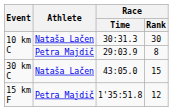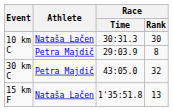 <table class="wikitable" border="1" style="font-size:90%">
 <tr>
 <th rowspan=2>Event</th>
 <th rowspan=2>Athlete</th>
 <th colspan=2>Race</th>
 </tr>
 <tr>
 <th>Time</th>
 <th>Rank</th>
 </tr>
 <tr>
 <td rowspan=2>10 km <br> C</td>
 <td><a href='#'>Nataša Lačen</a></td>
 <td align=center>30:31.3</td>
 <td align=center>30</td>
 </tr>
 <tr>
 <td><a href='#'>Petra Majdič</a></td>
 <td align=center>29:03.9</td>
 <td align=center>8</td>
 </tr>
 <tr>
 <td>30 km <br> C</td>
-<td><a href='#'>Nataša Lačen</a></td>
+<td><a href='#'>Petra Majdič</a></td>
 <td align=center>43:05.0</td>
-<td align=center>15</td>
+<td align=center>32</td>
 </tr>
 <tr>
 <td>15 km <br> F</td>
-<td><a href='#'>Petra Majdič</a></td>
+<td><a href='#'>Nataša Lačen</a></td>
 <td align=center>1'35:51.8</td>
-<td align=center>12</td>
+<td align=center>13</td>
 </tr>
 </table>
